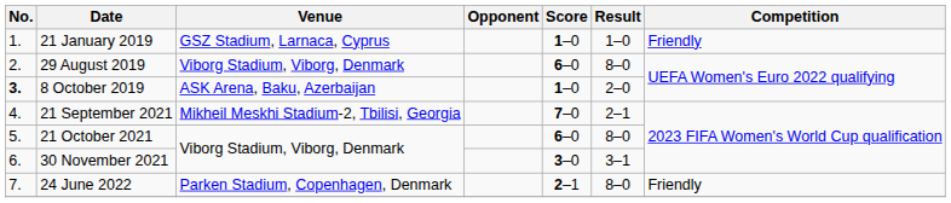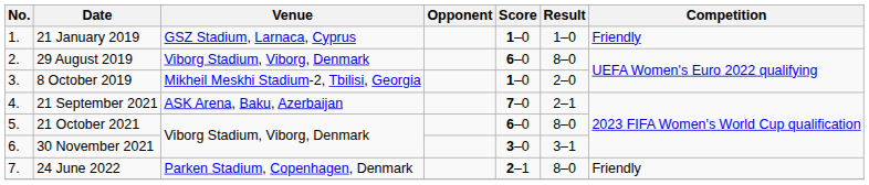 <table class="wikitable">
 <tr>
 <th>No.</th>
 <th>Date</th>
 <th>Venue</th>
 <th>Opponent</th>
 <th>Score</th>
 <th>Result</th>
 <th>Competition</th>
 </tr>
 <tr>
 <td>1.</td>
 <td>21 January 2019</td>
 <td><a href='#'>GSZ Stadium</a>, <a href='#'>Larnaca</a>, <a href='#'>Cyprus</a></td>
 <td></td>
 <td align=center><strong>1</strong>–0</td>
 <td align=center>1–0</td>
 <td><a href='#'>Friendly</a></td>
 </tr>
 <tr>
 <td>2.</td>
 <td>29 August 2019</td>
 <td><a href='#'>Viborg Stadium</a>, <a href='#'>Viborg</a>, <a href='#'>Denmark</a></td>
 <td></td>
 <td align=center><strong>6</strong>–0</td>
 <td align=center>8–0</td>
 <td rowspan=2><a href='#'>UEFA Women's Euro 2022 qualifying</a></td>
 </tr>
 <tr>
-<td><strong>3.</strong></td>
+<td>3.</td>
 <td>8 October 2019</td>
-<td><a href='#'>ASK Arena</a>, <a href='#'>Baku</a>, <a href='#'>Azerbaijan</a></td>
+<td><a href='#'>Mikheil Meskhi Stadium</a>-2, <a href='#'>Tbilisi</a>, <a href='#'>Georgia</a></td>
 <td></td>
 <td align=center><strong>1</strong>–0</td>
 <td align=center>2–0</td>
 </tr>
 <tr>
 <td>4.</td>
 <td>21 September 2021</td>
-<td><a href='#'>Mikheil Meskhi Stadium</a>-2, <a href='#'>Tbilisi</a>, <a href='#'>Georgia</a></td>
+<td><a href='#'>ASK Arena</a>, <a href='#'>Baku</a>, <a href='#'>Azerbaijan</a></td>
 <td></td>
 <td align=center><strong>7</strong>–0</td>
 <td align=center>2–1</td>
 <td rowspan=3><a href='#'>2023 FIFA Women's World Cup qualification</a></td>
 </tr>
 <tr>
 <td>5.</td>
 <td>21 October 2021</td>
 <td rowspan=2>Viborg Stadium, Viborg, Denmark</td>
 <td></td>
 <td align=center><strong>6</strong>–0</td>
 <td align=center>8–0</td>
 </tr>
 <tr>
 <td>6.</td>
 <td>30 November 2021</td>
 <td></td>
 <td align=center><strong>3</strong>–0</td>
 <td align=center>3–1</td>
 </tr>
 <tr>
 <td>7.</td>
 <td>24 June 2022</td>
 <td><a href='#'>Parken Stadium</a>, <a href='#'>Copenhagen</a>, Denmark</td>
 <td></td>
 <td align=center><strong>2</strong>–1</td>
 <td align=center>8–0</td>
 <td>Friendly</td>
 </tr>
 <tr>
 </tr>
 </table>
